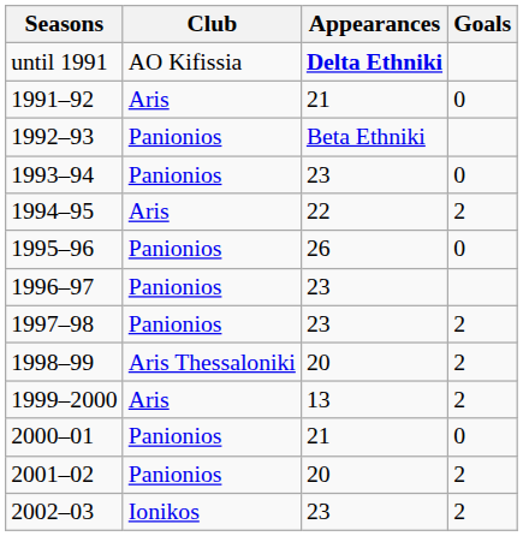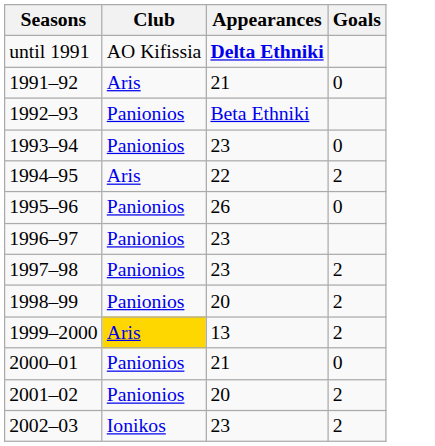 <table class="wikitable">
 <tr>
 <th>Seasons</th>
 <th>Club</th>
 <th>Appearances</th>
 <th>Goals</th>
 </tr>
 <tr>
 <td>until 1991</td>
 <td>AO Kifissia</td>
 <td><strong><a href='#'>Delta Ethniki</a></strong></td>
 <td></td>
 </tr>
 <tr>
 <td>1991–92</td>
 <td><a href='#'>Aris</a></td>
 <td>21</td>
 <td>0</td>
 </tr>
 <tr>
 <td>1992–93</td>
 <td><a href='#'>Panionios</a></td>
 <td><a href='#'>Beta Ethniki</a></td>
 <td></td>
 </tr>
 <tr>
 <td>1993–94</td>
 <td><a href='#'>Panionios</a></td>
 <td>23</td>
 <td>0</td>
 </tr>
 <tr>
 <td>1994–95</td>
 <td><a href='#'>Aris</a></td>
 <td>22</td>
 <td>2</td>
 </tr>
 <tr>
 <td>1995–96</td>
 <td><a href='#'>Panionios</a></td>
 <td>26</td>
 <td>0</td>
 </tr>
 <tr>
 <td>1996–97</td>
 <td><a href='#'>Panionios</a></td>
 <td>23</td>
 <td></td>
 </tr>
 <tr>
 <td>1997–98</td>
 <td><a href='#'>Panionios</a></td>
 <td>23</td>
 <td>2</td>
 </tr>
 <tr>
 <td>1998–99</td>
-<td><a href='#'>Aris Thessaloniki</a></td>
+<td><a href='#'>Panionios</a></td>
 <td>20</td>
 <td>2</td>
 </tr>
 <tr>
 <td>1999–2000</td>
-<td><a href='#'>Aris</a></td>
+<td style="background: gold;"><a href='#'>Aris</a></td>
 <td>13</td>
 <td>2</td>
 </tr>
 <tr>
 <td>2000–01</td>
 <td><a href='#'>Panionios</a></td>
 <td>21</td>
 <td>0</td>
 </tr>
 <tr>
 <td>2001–02</td>
 <td><a href='#'>Panionios</a></td>
 <td>20</td>
 <td>2</td>
 </tr>
 <tr>
 <td>2002–03</td>
 <td><a href='#'>Ionikos</a></td>
 <td>23</td>
 <td>2</td>
 </tr>
 </table>
